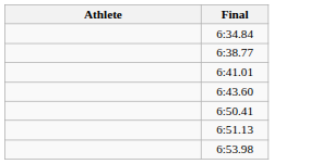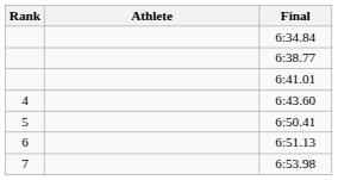 <table class=wikitable style="text-align:center">
 <tr>
+<th width=40>Rank</th>
 <th width=250>Athlete</th>
 <th width=80>Final</th>
 </tr>
 <tr>
+<td></td>
 <td align=left></td>
 <td>6:34.84</td>
 </tr>
 <tr>
+<td></td>
 <td align=left></td>
 <td>6:38.77</td>
 </tr>
 <tr>
+<td></td>
 <td align=left></td>
 <td>6:41.01</td>
 </tr>
 <tr>
+<td>4</td>
 <td align=left></td>
 <td>6:43.60</td>
 </tr>
 <tr>
+<td>5</td>
 <td align=left></td>
 <td>6:50.41</td>
 </tr>
 <tr>
+<td>6</td>
 <td align=left></td>
 <td>6:51.13</td>
 </tr>
 <tr>
+<td>7</td>
 <td align=left></td>
 <td>6:53.98</td>
 </tr>
 </table>
